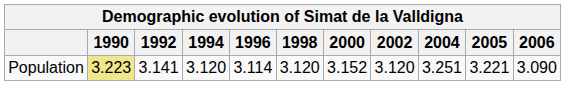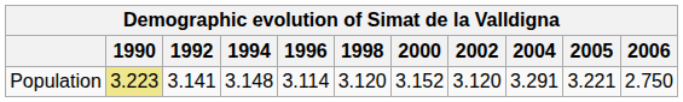 <table class="wikitable">
 <tr>
 <th colspan=20>Demographic evolution of Simat de la Valldigna</th>
 </tr>
 <tr>
 <th></th>
 <th>1990</th>
 <th>1992</th>
 <th>1994</th>
 <th>1996</th>
 <th>1998</th>
 <th>2000</th>
 <th>2002</th>
 <th>2004</th>
 <th>2005</th>
 <th>2006</th>
 </tr>
 <tr>
 <td>Population</td>
 <td align=center style="background: khaki;">3.223</td>
 <td align=center>3.141</td>
-<td align=center>3.120</td>
+<td align=center>3.148</td>
 <td align=center>3.114</td>
 <td align=center>3.120</td>
 <td align=center>3.152</td>
 <td align=center>3.120</td>
-<td align=center>3.251</td>
+<td align=center>3.291</td>
 <td align=center>3.221</td>
-<td align=center>3.090</td>
+<td align=center>2.750</td>
 </tr>
 </table>
